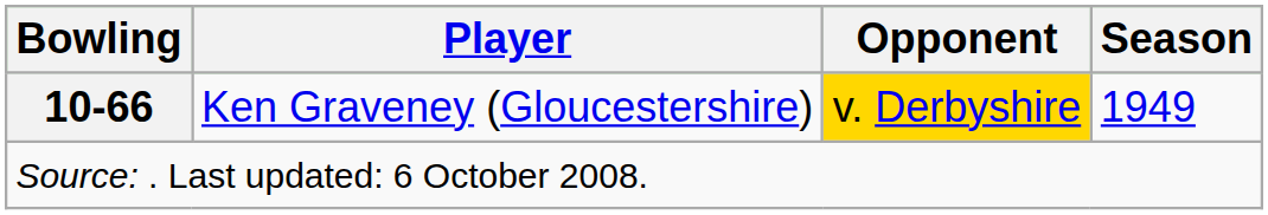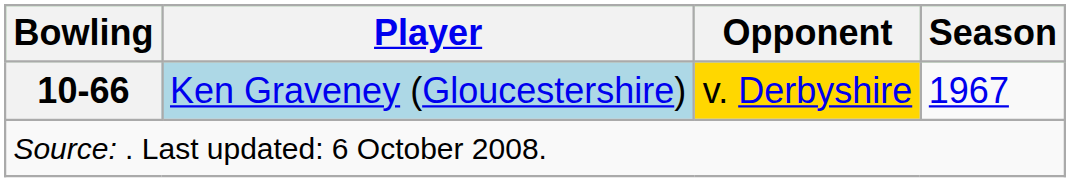 <table class="wikitable">
 <tr bgcolor=#90ee90>
 <th>Bowling</th>
 <th><a href='#'>Player</a></th>
 <th>Opponent</th>
 <th>Season</th>
 </tr>
 <tr>
 <th>10-66</th>
-<td><a href='#'>Ken Graveney</a> (<a href='#'>Gloucestershire</a>)</td>
+<td style="background: lightblue;"><a href='#'>Ken Graveney</a> (<a href='#'>Gloucestershire</a>)</td>
 <td style="background: gold;">v. <a href='#'>Derbyshire</a></td>
-<td><a href='#'>1949</a></td>
+<td><a href='#'>1967</a></td>
 </tr>
 <tr>
 <td colspan=4><small><em>Source: </em>. Last updated: 6 October 2008.</small></td>
 </tr>
 </table>
